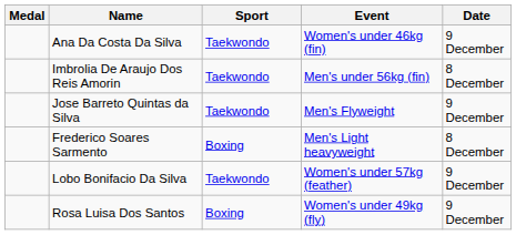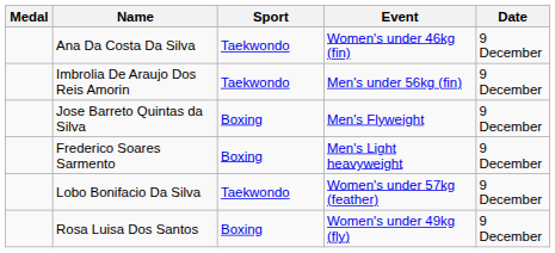 <table class="wikitable sortable" style="font-size:95%">
 <tr>
 <th width="50">Medal</th>
 <th width="300">Name</th>
 <th width="150">Sport</th>
 <th width="250">Event</th>
 <th width="80">Date</th>
 </tr>
 <tr>
 <td></td>
 <td>Ana Da Costa Da Silva</td>
 <td><a href='#'>Taekwondo</a></td>
 <td><a href='#'>Women's under 46kg (fin)</a></td>
 <td>9 December</td>
 </tr>
 <tr>
 <td></td>
 <td>Imbrolia De Araujo Dos Reis Amorin</td>
 <td><a href='#'>Taekwondo</a></td>
 <td><a href='#'>Men's under 56kg (fin)</a></td>
-<td>8 December</td>
+<td>9 December</td>
 </tr>
 <tr>
 <td></td>
 <td>Jose Barreto Quintas da Silva</td>
-<td><a href='#'>Taekwondo</a></td>
+<td><a href='#'>Boxing</a></td>
 <td><a href='#'>Men's Flyweight</a></td>
 <td>9 December</td>
 </tr>
 <tr>
 <td></td>
 <td>Frederico Soares Sarmento</td>
 <td><a href='#'>Boxing</a></td>
 <td><a href='#'>Men's Light heavyweight</a></td>
-<td>8 December</td>
+<td>9 December</td>
 </tr>
 <tr>
 <td></td>
 <td>Lobo Bonifacio Da Silva</td>
 <td><a href='#'>Taekwondo</a></td>
 <td><a href='#'>Women's under 57kg (feather)</a></td>
 <td>9 December</td>
 </tr>
 <tr>
 <td></td>
 <td>Rosa Luisa Dos Santos</td>
 <td><a href='#'>Boxing</a></td>
 <td><a href='#'>Women's under 49kg (fly)</a></td>
 <td>9 December</td>
 </tr>
 </table>
